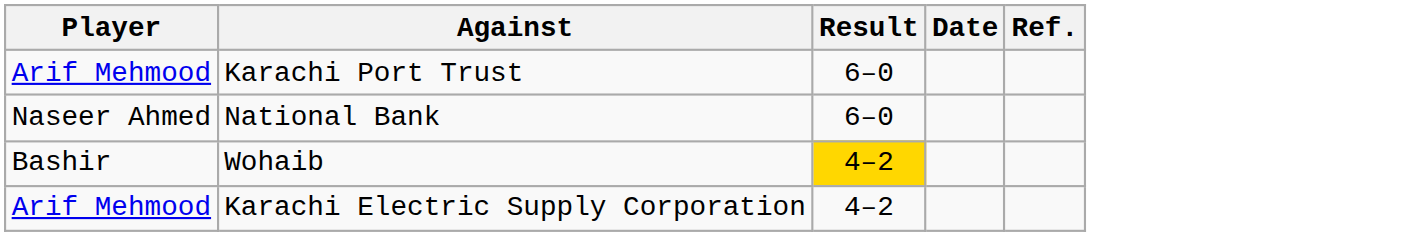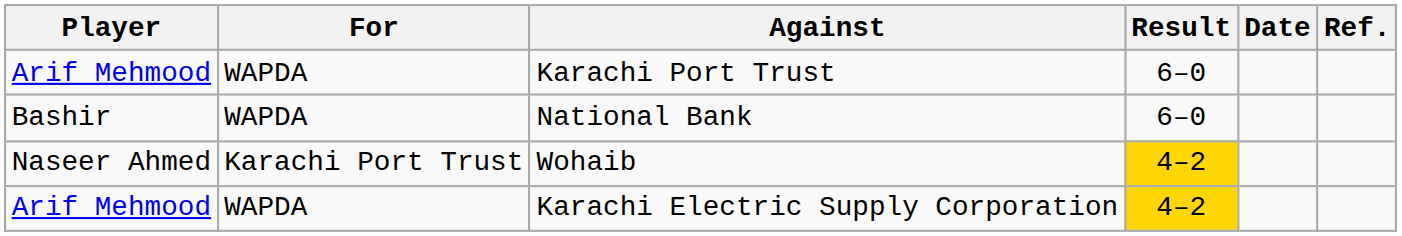 <table class="wikitable sortable">
 <tr>
 <th>Player</th>
+<th>For</th>
 <th>Against</th>
 <th style="text-align:center">Result</th>
 <th>Date</th>
 <th>Ref.</th>
 </tr>
 <tr>
 <td><a href='#'>Arif Mehmood</a></td>
+<td>WAPDA</td>
 <td>Karachi Port Trust</td>
 <td style="text-align:center">6–0</td>
 <td></td>
 <td></td>
 </tr>
 <tr>
-<td>Naseer Ahmed</td>
+<td>Bashir</td>
+<td>WAPDA</td>
 <td>National Bank</td>
 <td style="text-align:center">6–0</td>
 <td></td>
 <td></td>
 </tr>
 <tr>
-<td>Bashir</td>
+<td>Naseer Ahmed</td>
+<td>Karachi Port Trust</td>
 <td>Wohaib</td>
 <td style="background: gold; text-align:center">4–2</td>
 <td></td>
 <td></td>
 </tr>
 <tr>
 <td><a href='#'>Arif Mehmood</a></td>
+<td>WAPDA</td>
 <td>Karachi Electric Supply Corporation</td>
-<td style="text-align:center">4–2</td>
+<td style="background: gold; text-align:center">4–2</td>
 <td></td>
 <td></td>
 </tr>
 </table>
